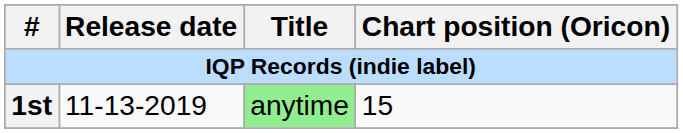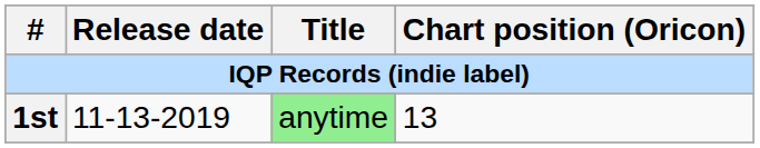 <table class="wikitable">
 <tr>
 <th>#</th>
 <th>Release date</th>
 <th>Title</th>
 <th>Chart position (Oricon)</th>
 </tr>
 <tr>
 <th colspan="4" style="font-size:small;line-height:1;background-color:#BDF">IQP Records (indie label)</th>
 </tr>
 <tr>
 <th>1st</th>
 <td><div>11-13-2019</div></td>
 <td style="background: lightgreen;"><div>anytime</div></td>
-<td><div>15</div></td>
+<td><div>13</div></td>
 </tr>
 </table>
